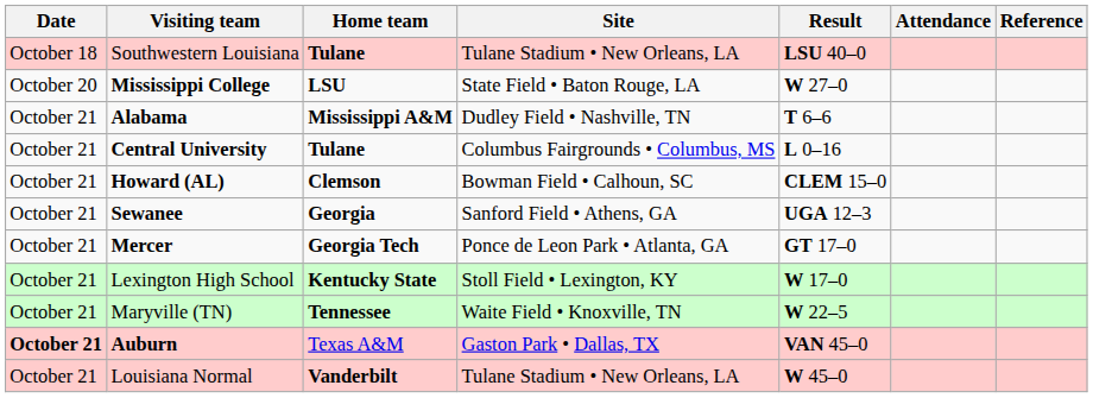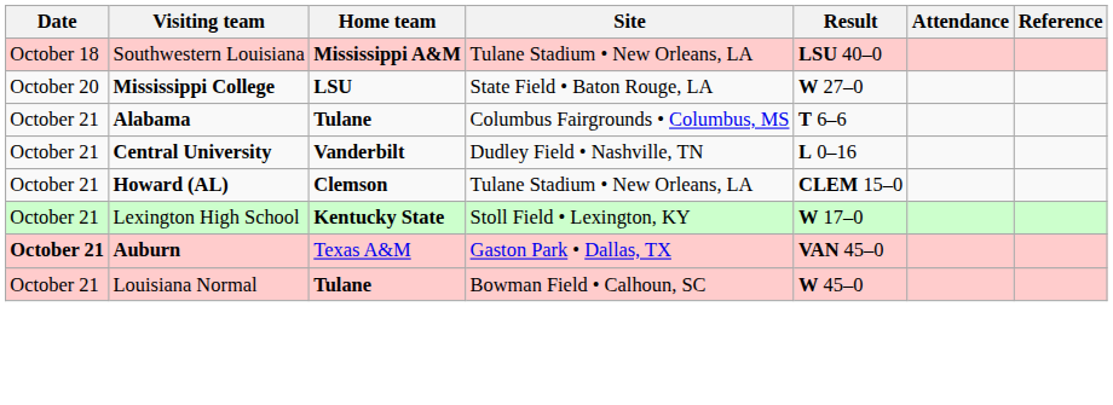 <table class="wikitable" style="font-size:95%;">
 <tr>
 <th>Date</th>
 <th>Visiting team</th>
 <th>Home team</th>
 <th>Site</th>
 <th>Result</th>
 <th>Attendance</th>
 <th class="unsortable">Reference</th>
 </tr>
 <tr bgcolor=ffcccc>
 <td>October 18</td>
 <td>Southwestern Louisiana</td>
-<td><strong>Tulane</strong></td>
+<td><strong>Mississippi A&M</strong></td>
 <td>Tulane Stadium • New Orleans, LA</td>
 <td><strong>LSU</strong> 40–0</td>
 <td></td>
 <td></td>
 </tr>
 <tr bgcolor=>
 <td>October 20</td>
 <td><strong>Mississippi College</strong></td>
 <td><strong>LSU</strong></td>
 <td>State Field • Baton Rouge, LA</td>
 <td><strong>W</strong> 27–0</td>
 <td></td>
 <td></td>
 </tr>
 <tr bgcolor=>
 <td>October 21</td>
 <td><strong>Alabama</strong></td>
-<td><strong>Mississippi A&M</strong></td>
-<td>Dudley Field • Nashville, TN</td>
+<td><strong>Tulane</strong></td>
+<td>Columbus Fairgrounds • <a href='#'>Columbus, MS</a></td>
 <td><strong>T</strong> 6–6</td>
 <td></td>
 <td></td>
 </tr>
 <tr bgcolor=>
 <td>October 21</td>
 <td><strong>Central University</strong></td>
-<td><strong>Tulane</strong></td>
-<td>Columbus Fairgrounds • <a href='#'>Columbus, MS</a></td>
+<td><strong>Vanderbilt</strong></td>
+<td>Dudley Field • Nashville, TN</td>
 <td><strong>L</strong> 0–16</td>
 <td></td>
 <td></td>
 </tr>
 <tr bgcolor=>
 <td>October 21</td>
 <td><strong>Howard (AL)</strong></td>
 <td><strong>Clemson</strong></td>
-<td>Bowman Field • Calhoun, SC</td>
+<td>Tulane Stadium • New Orleans, LA</td>
 <td><strong>CLEM</strong> 15–0</td>
-<td></td>
-<td></td>
-</tr>
-<tr bgcolor=>
-<td>October 21</td>
-<td><strong>Sewanee</strong></td>
-<td><strong>Georgia</strong></td>
-<td>Sanford Field • Athens, GA</td>
-<td><strong>UGA</strong> 12–3</td>
-<td></td>
-<td></td>
-</tr>
-<tr bgcolor=>
-<td>October 21</td>
-<td><strong>Mercer</strong></td>
-<td><strong>Georgia Tech</strong></td>
-<td>Ponce de Leon Park • Atlanta, GA</td>
-<td><strong>GT</strong> 17–0</td>
 <td></td>
 <td></td>
 </tr>
 <tr bgcolor=ccffcc>
 <td>October 21</td>
 <td>Lexington High School</td>
 <td><strong>Kentucky State</strong></td>
 <td>Stoll Field • Lexington, KY</td>
 <td><strong>W</strong> 17–0</td>
-<td></td>
-<td></td>
-</tr>
-<tr bgcolor=ccffcc>
-<td>October 21</td>
-<td>Maryville (TN)</td>
-<td><strong>Tennessee</strong></td>
-<td>Waite Field • Knoxville, TN</td>
-<td><strong>W</strong> 22–5</td>
 <td></td>
 <td></td>
 </tr>
 <tr bgcolor=ffcccc>
 <td><strong>October 21</strong></td>
 <td><strong>Auburn</strong></td>
 <td><a href='#'>Texas A&M</a></td>
 <td><a href='#'>Gaston Park</a> • <a href='#'>Dallas, TX</a></td>
 <td><strong>VAN</strong> 45–0</td>
 <td></td>
 <td></td>
 </tr>
 <tr bgcolor=ffcccc>
 <td>October 21</td>
 <td>Louisiana Normal</td>
-<td><strong>Vanderbilt</strong></td>
-<td>Tulane Stadium • New Orleans, LA</td>
+<td><strong>Tulane</strong></td>
+<td>Bowman Field • Calhoun, SC</td>
 <td><strong>W</strong> 45–0</td>
 <td></td>
 <td></td>
 </tr>
 </table>
